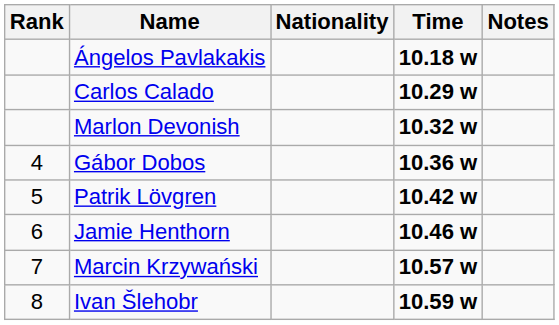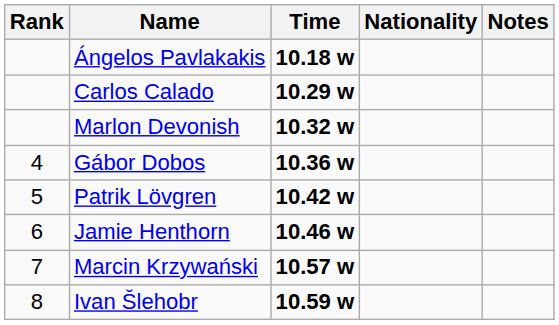 <table class="wikitable sortable" style="text-align:center">
 <tr>
 <th>Rank</th>
 <th>Name</th>
+<th>Time</th>
 <th>Nationality</th>
-<th>Time</th>
 <th>Notes</th>
 </tr>
 <tr>
 <td></td>
 <td align=left><a href='#'>Ángelos Pavlakakis</a></td>
+<td><strong>10.18</strong> <strong>w</strong></td>
 <td align=left></td>
-<td><strong>10.18</strong> <strong>w</strong></td>
 <td></td>
 </tr>
 <tr>
 <td></td>
 <td align=left><a href='#'>Carlos Calado</a></td>
+<td><strong>10.29</strong> <strong>w</strong></td>
 <td align=left></td>
-<td><strong>10.29</strong> <strong>w</strong></td>
 <td></td>
 </tr>
 <tr>
 <td></td>
 <td align=left><a href='#'>Marlon Devonish</a></td>
+<td><strong>10.32</strong> <strong>w</strong></td>
 <td align=left></td>
-<td><strong>10.32</strong> <strong>w</strong></td>
 <td></td>
 </tr>
 <tr>
 <td>4</td>
 <td align=left><a href='#'>Gábor Dobos</a></td>
+<td><strong>10.36</strong> <strong>w</strong></td>
 <td align=left></td>
-<td><strong>10.36</strong> <strong>w</strong></td>
 <td></td>
 </tr>
 <tr>
 <td>5</td>
 <td align=left><a href='#'>Patrik Lövgren</a></td>
+<td><strong>10.42</strong> <strong>w</strong></td>
 <td align=left></td>
-<td><strong>10.42</strong> <strong>w</strong></td>
 <td></td>
 </tr>
 <tr>
 <td>6</td>
 <td align=left><a href='#'>Jamie Henthorn</a></td>
+<td><strong>10.46</strong> <strong>w</strong></td>
 <td align=left></td>
-<td><strong>10.46</strong> <strong>w</strong></td>
 <td></td>
 </tr>
 <tr>
 <td>7</td>
 <td align=left><a href='#'>Marcin Krzywański</a></td>
+<td><strong>10.57</strong> <strong>w</strong></td>
 <td align=left></td>
-<td><strong>10.57</strong> <strong>w</strong></td>
 <td></td>
 </tr>
 <tr>
 <td>8</td>
 <td align=left><a href='#'>Ivan Šlehobr</a></td>
+<td><strong>10.59</strong> <strong>w</strong></td>
 <td align=left></td>
-<td><strong>10.59</strong> <strong>w</strong></td>
 <td></td>
 </tr>
 </table>
